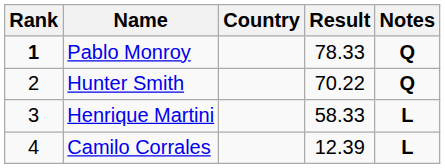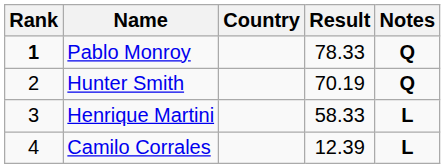 <table class="wikitable sortable" style="text-align:center;">
 <tr>
 <th>Rank</th>
 <th>Name</th>
 <th>Country</th>
 <th>Result</th>
 <th>Notes</th>
 </tr>
 <tr>
 <td><strong>1</strong></td>
 <td align=left><a href='#'>Pablo Monroy</a></td>
 <td align="left"></td>
 <td>78.33</td>
 <td><strong>Q</strong></td>
 </tr>
 <tr>
 <td>2</td>
 <td align=left><a href='#'>Hunter Smith</a></td>
 <td align=left></td>
-<td>70.22</td>
+<td>70.19</td>
 <td><strong>Q</strong></td>
 </tr>
 <tr>
 <td>3</td>
 <td align=left><a href='#'>Henrique Martini</a></td>
 <td align=left></td>
 <td>58.33</td>
 <td><strong>L</strong></td>
 </tr>
 <tr>
 <td>4</td>
 <td align=left><a href='#'>Camilo Corrales</a></td>
 <td align=left></td>
 <td>12.39</td>
 <td><strong>L</strong></td>
 </tr>
 </table>
